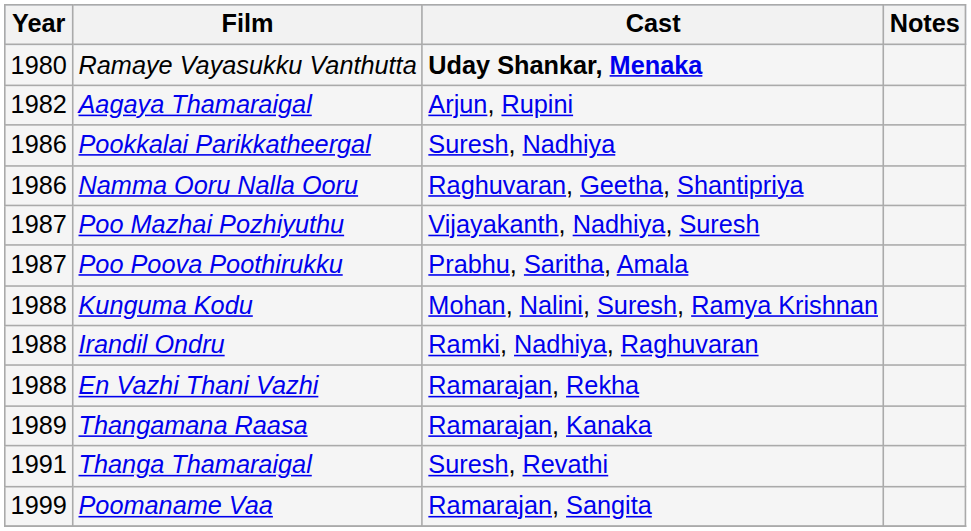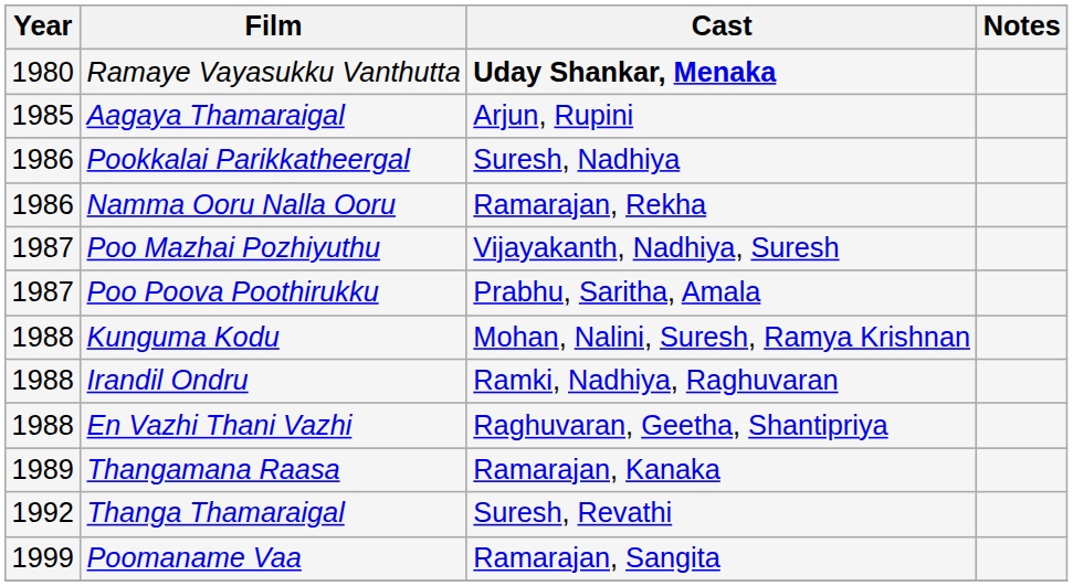 <table class="wikitable sortable" style="background:#f5f5f5;">
 <tr style="background:#B0C4DE;">
 <th>Year</th>
 <th>Film</th>
 <th>Cast</th>
 <th>Notes</th>
 </tr>
 <tr>
 <td>1980</td>
 <td><em>Ramaye Vayasukku Vanthutta</em></td>
 <td><strong>Uday Shankar, <a href='#'>Menaka</a></strong></td>
 <td></td>
 </tr>
 <tr>
-<td>1982</td>
+<td>1985</td>
 <td><em><a href='#'>Aagaya Thamaraigal</a></em></td>
 <td><a href='#'>Arjun</a>, <a href='#'>Rupini</a></td>
 <td></td>
 </tr>
 <tr>
 <td>1986</td>
 <td><em><a href='#'>Pookkalai Parikkatheergal</a> </em></td>
 <td><a href='#'>Suresh</a>, <a href='#'>Nadhiya</a></td>
 <td></td>
 </tr>
 <tr>
 <td>1986</td>
 <td><em><a href='#'>Namma Ooru Nalla Ooru</a></em></td>
-<td><a href='#'>Raghuvaran</a>, <a href='#'>Geetha</a>, <a href='#'>Shantipriya</a></td>
+<td><a href='#'>Ramarajan</a>, <a href='#'>Rekha</a></td>
 <td></td>
 </tr>
 <tr>
 <td>1987</td>
 <td><em><a href='#'>Poo Mazhai Pozhiyuthu</a></em></td>
 <td><a href='#'>Vijayakanth</a>, <a href='#'>Nadhiya</a>, <a href='#'>Suresh</a></td>
 <td></td>
 </tr>
 <tr>
 <td>1987</td>
 <td><em><a href='#'>Poo Poova Poothirukku</a></em></td>
 <td><a href='#'>Prabhu</a>, <a href='#'>Saritha</a>, <a href='#'>Amala</a></td>
 <td></td>
 </tr>
 <tr>
 <td>1988</td>
 <td><em><a href='#'>Kunguma Kodu</a></em></td>
 <td><a href='#'>Mohan</a>, <a href='#'>Nalini</a>, <a href='#'>Suresh</a>, <a href='#'>Ramya Krishnan</a></td>
 <td></td>
 </tr>
 <tr>
 <td>1988</td>
 <td><em><a href='#'>Irandil Ondru</a></em></td>
 <td><a href='#'>Ramki</a>, <a href='#'>Nadhiya</a>, <a href='#'>Raghuvaran</a></td>
 <td></td>
 </tr>
 <tr>
 <td>1988</td>
 <td><em><a href='#'>En Vazhi Thani Vazhi</a></em></td>
-<td><a href='#'>Ramarajan</a>, <a href='#'>Rekha</a></td>
+<td><a href='#'>Raghuvaran</a>, <a href='#'>Geetha</a>, <a href='#'>Shantipriya</a></td>
 <td></td>
 </tr>
 <tr>
 <td>1989</td>
 <td><em><a href='#'>Thangamana Raasa</a></em></td>
 <td><a href='#'>Ramarajan</a>, <a href='#'>Kanaka</a></td>
 <td></td>
 </tr>
 <tr>
-<td>1991</td>
+<td>1992</td>
 <td><em><a href='#'>Thanga Thamaraigal</a></em></td>
 <td><a href='#'>Suresh</a>, <a href='#'>Revathi</a></td>
 <td></td>
 </tr>
 <tr>
 <td>1999</td>
 <td><em><a href='#'>Poomaname Vaa</a></em></td>
 <td><a href='#'>Ramarajan</a>, <a href='#'>Sangita</a></td>
 <td></td>
 </tr>
 <tr>
 </tr>
 </table>
